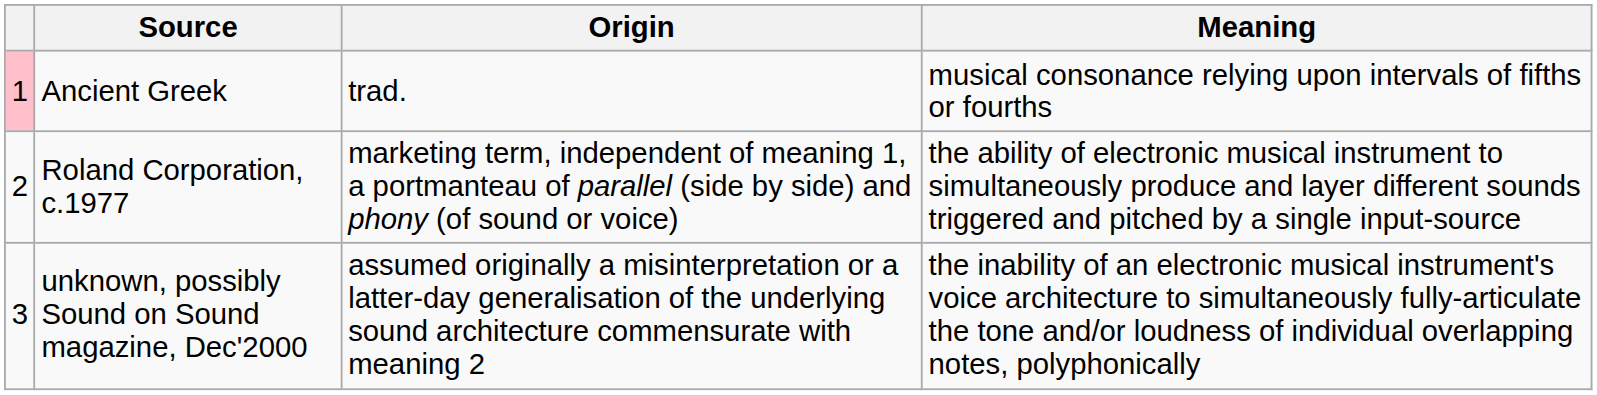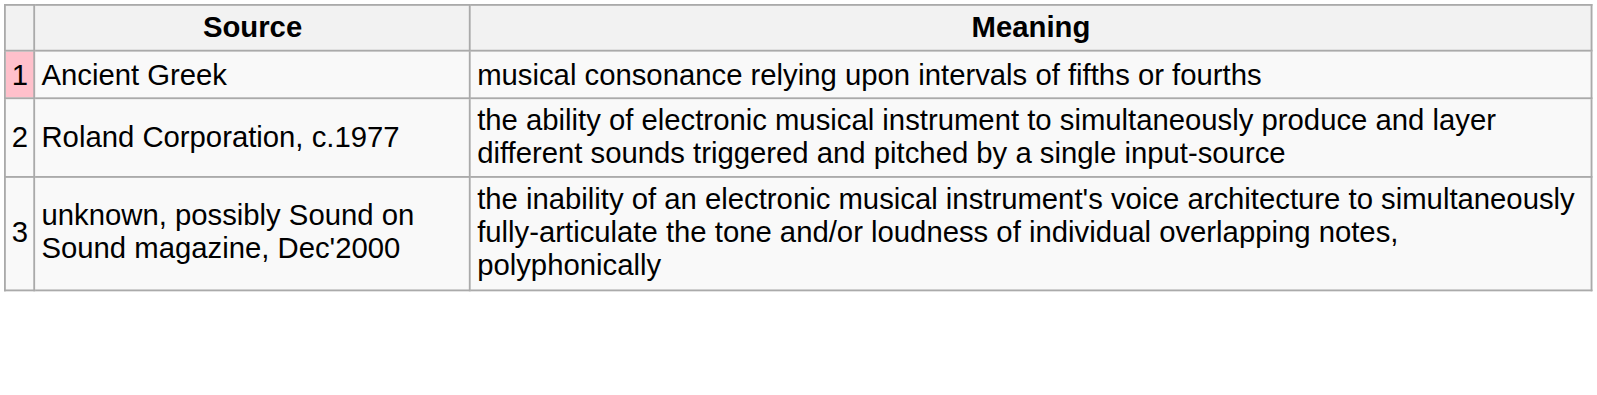 <table class="wikitable">
 <tr>
 <th></th>
 <th>Source</th>
-<th>Origin</th>
 <th>Meaning</th>
 </tr>
 <tr>
 <td style="background: pink;">1</td>
 <td>Ancient Greek</td>
-<td>trad.</td>
 <td>musical consonance relying upon intervals of fifths or fourths</td>
 </tr>
 <tr>
 <td>2</td>
 <td>Roland Corporation, c.1977</td>
-<td>marketing term, independent of meaning 1, a portmanteau of <em>parallel</em> (side by side) and <em>phony</em> (of sound or voice)</td>
 <td>the ability of electronic musical instrument to simultaneously produce and layer different sounds triggered and pitched by a single input-source</td>
 </tr>
 <tr>
 <td>3</td>
 <td>unknown, possibly Sound on Sound magazine, Dec'2000</td>
-<td>assumed originally a misinterpretation or a latter-day generalisation of the underlying sound architecture commensurate with meaning 2</td>
 <td>the inability of an electronic musical instrument's voice architecture to simultaneously fully-articulate the tone and/or loudness of individual overlapping notes, polyphonically</td>
 </tr>
 </table>
